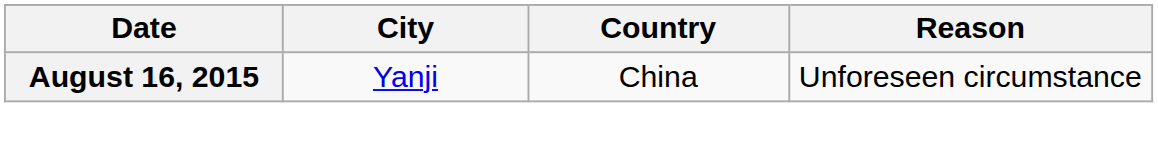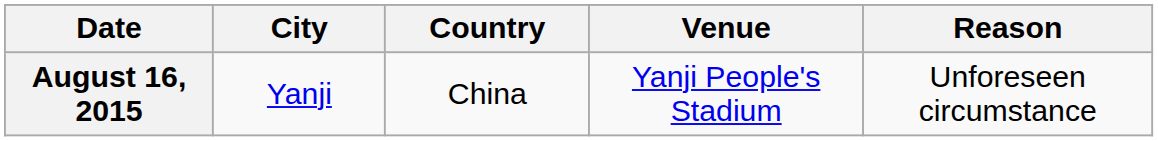 <table class="wikitable plainrowheaders" style="text-align:center">
 <tr>
 <th scope="col" style="width:11em;">Date</th>
 <th scope="col" style="width:10em;">City</th>
 <th scope="col" style="width:10em;">Country</th>
+<th scope="col" style="width:16em;">Venue</th>
 <th scope="col" style="width:14em;">Reason</th>
 </tr>
 <tr>
 <th scope="row">August 16, 2015</th>
 <td><a href='#'>Yanji</a></td>
 <td>China</td>
+<td><a href='#'>Yanji People's Stadium</a></td>
 <td>Unforeseen circumstance</td>
 </tr>
 </table>
